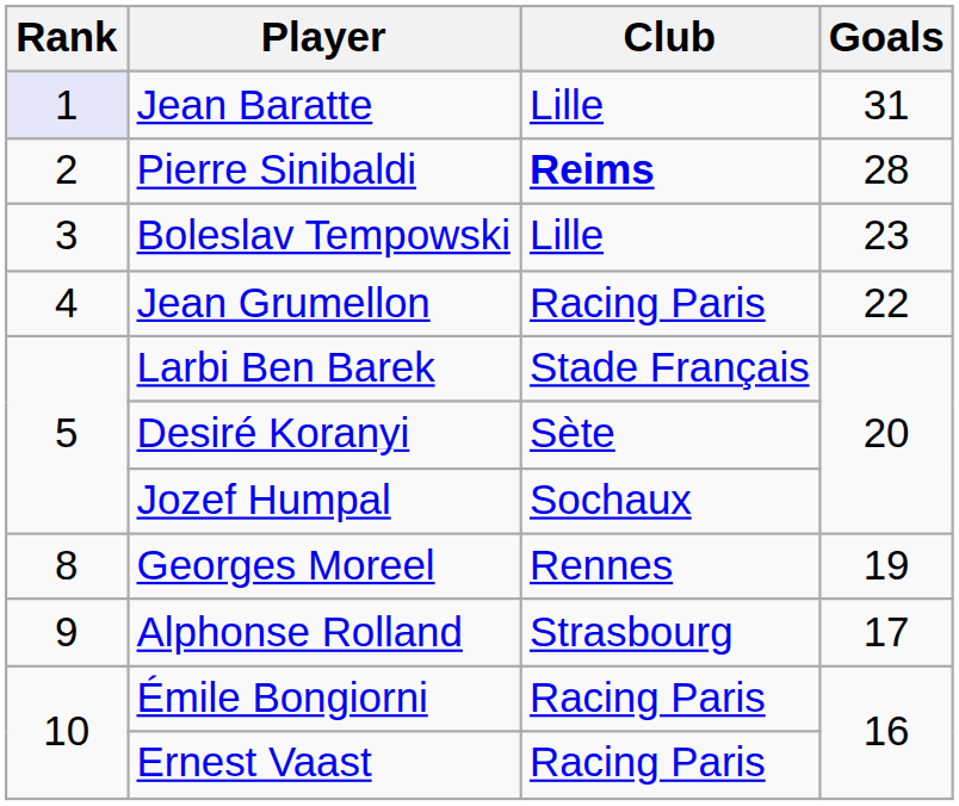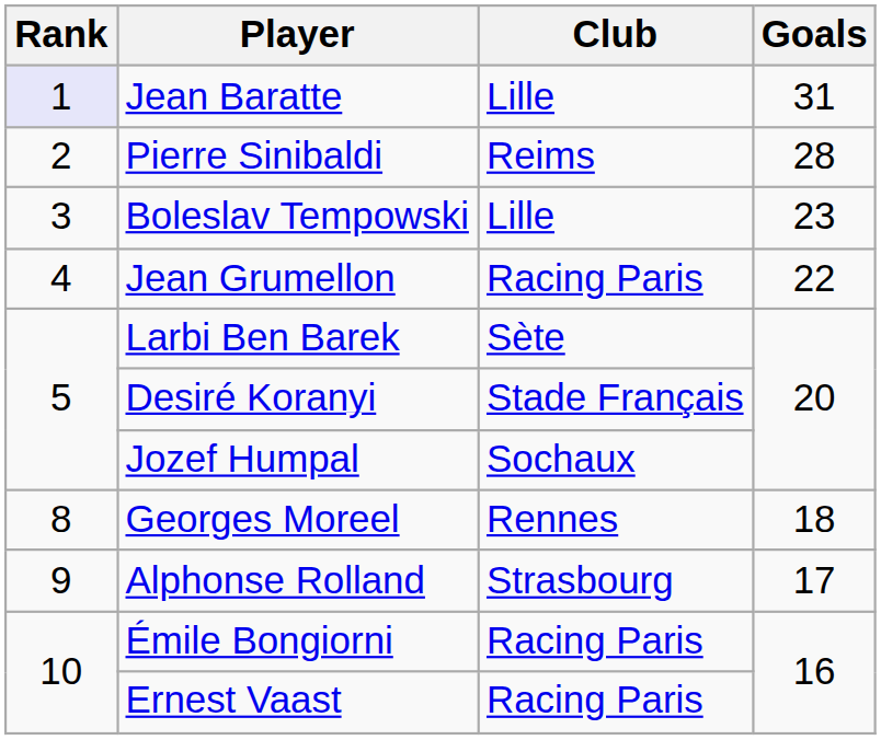 <table class="wikitable" style="text-align:center">
 <tr>
 <th>Rank</th>
 <th>Player</th>
 <th>Club</th>
 <th>Goals</th>
 </tr>
 <tr>
 <td style="background: lavender;">1</td>
 <td align="left"> <a href='#'>Jean Baratte</a></td>
 <td align="left"><a href='#'>Lille</a></td>
 <td>31</td>
 </tr>
 <tr>
 <td>2</td>
 <td align="left"> <a href='#'>Pierre Sinibaldi</a></td>
-<td align="left"><strong><a href='#'>Reims</a></strong></td>
+<td align="left"><a href='#'>Reims</a></td>
 <td>28</td>
 </tr>
 <tr>
 <td>3</td>
 <td align="left">  <a href='#'>Boleslav Tempowski</a></td>
 <td align="left"><a href='#'>Lille</a></td>
 <td>23</td>
 </tr>
 <tr>
 <td>4</td>
 <td align="left"> <a href='#'>Jean Grumellon</a></td>
 <td align="left"><a href='#'>Racing Paris</a></td>
 <td>22</td>
 </tr>
 <tr>
 <td rowspan="3">5</td>
 <td align="left"> <a href='#'>Larbi Ben Barek</a></td>
-<td align="left"><a href='#'>Stade Français</a></td>
+<td align="left"><a href='#'>Sète</a></td>
 <td rowspan="3">20</td>
 </tr>
 <tr>
 <td align="left">  <a href='#'>Desiré Koranyi</a></td>
-<td align="left"><a href='#'>Sète</a></td>
+<td align="left"><a href='#'>Stade Français</a></td>
 </tr>
 <tr>
 <td align="left"> <a href='#'>Jozef Humpal</a></td>
 <td align="left"><a href='#'>Sochaux</a></td>
 </tr>
 <tr>
 <td>8</td>
 <td align="left"> <a href='#'>Georges Moreel</a></td>
 <td align="left"><a href='#'>Rennes</a></td>
-<td>19</td>
+<td>18</td>
 </tr>
 <tr>
 <td>9</td>
 <td align="left"> <a href='#'>Alphonse Rolland</a></td>
 <td align="left"><a href='#'>Strasbourg</a></td>
 <td>17</td>
 </tr>
 <tr>
 <td rowspan="2">10</td>
 <td align="left"> <a href='#'>Émile Bongiorni</a></td>
 <td align="left"><a href='#'>Racing Paris</a></td>
 <td rowspan="2">16</td>
 </tr>
 <tr>
 <td align="left"> <a href='#'>Ernest Vaast</a></td>
 <td align="left"><a href='#'>Racing Paris</a></td>
 </tr>
 </table>
